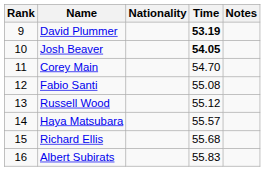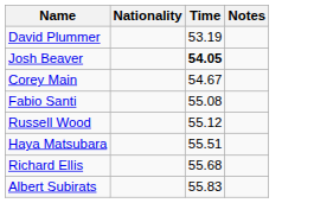 <table class="wikitable sortable" style="text-align:center">
 <tr>
-<th>Rank</th>
 <th>Name</th>
 <th>Nationality</th>
 <th>Time</th>
 <th>Notes</th>
 </tr>
 <tr>
-<td>9</td>
 <td align=left><a href='#'>David Plummer</a></td>
 <td align=left></td>
-<td><strong>53.19</strong></td>
+<td>53.19</td>
 <td></td>
 </tr>
 <tr>
-<td>10</td>
 <td align=left><a href='#'>Josh Beaver</a></td>
 <td align=left></td>
 <td><strong>54.05</strong></td>
 <td></td>
 </tr>
 <tr>
-<td>11</td>
 <td align=left><a href='#'>Corey Main</a></td>
 <td align=left></td>
-<td>54.70</td>
+<td>54.67</td>
 <td></td>
 </tr>
 <tr>
-<td>12</td>
 <td align=left><a href='#'>Fabio Santi</a></td>
 <td align=left></td>
 <td>55.08</td>
 <td></td>
 </tr>
 <tr>
-<td>13</td>
 <td align=left><a href='#'>Russell Wood</a></td>
 <td align=left></td>
 <td>55.12</td>
 <td></td>
 </tr>
 <tr>
-<td>14</td>
 <td align=left><a href='#'>Haya Matsubara</a></td>
 <td align=left></td>
-<td>55.57</td>
+<td>55.51</td>
 <td></td>
 </tr>
 <tr>
-<td>15</td>
 <td align=left><a href='#'>Richard Ellis</a></td>
 <td align=left></td>
 <td>55.68</td>
 <td></td>
 </tr>
 <tr>
-<td>16</td>
 <td align=left><a href='#'>Albert Subirats</a></td>
 <td align=left></td>
 <td>55.83</td>
 <td></td>
 </tr>
 </table>
